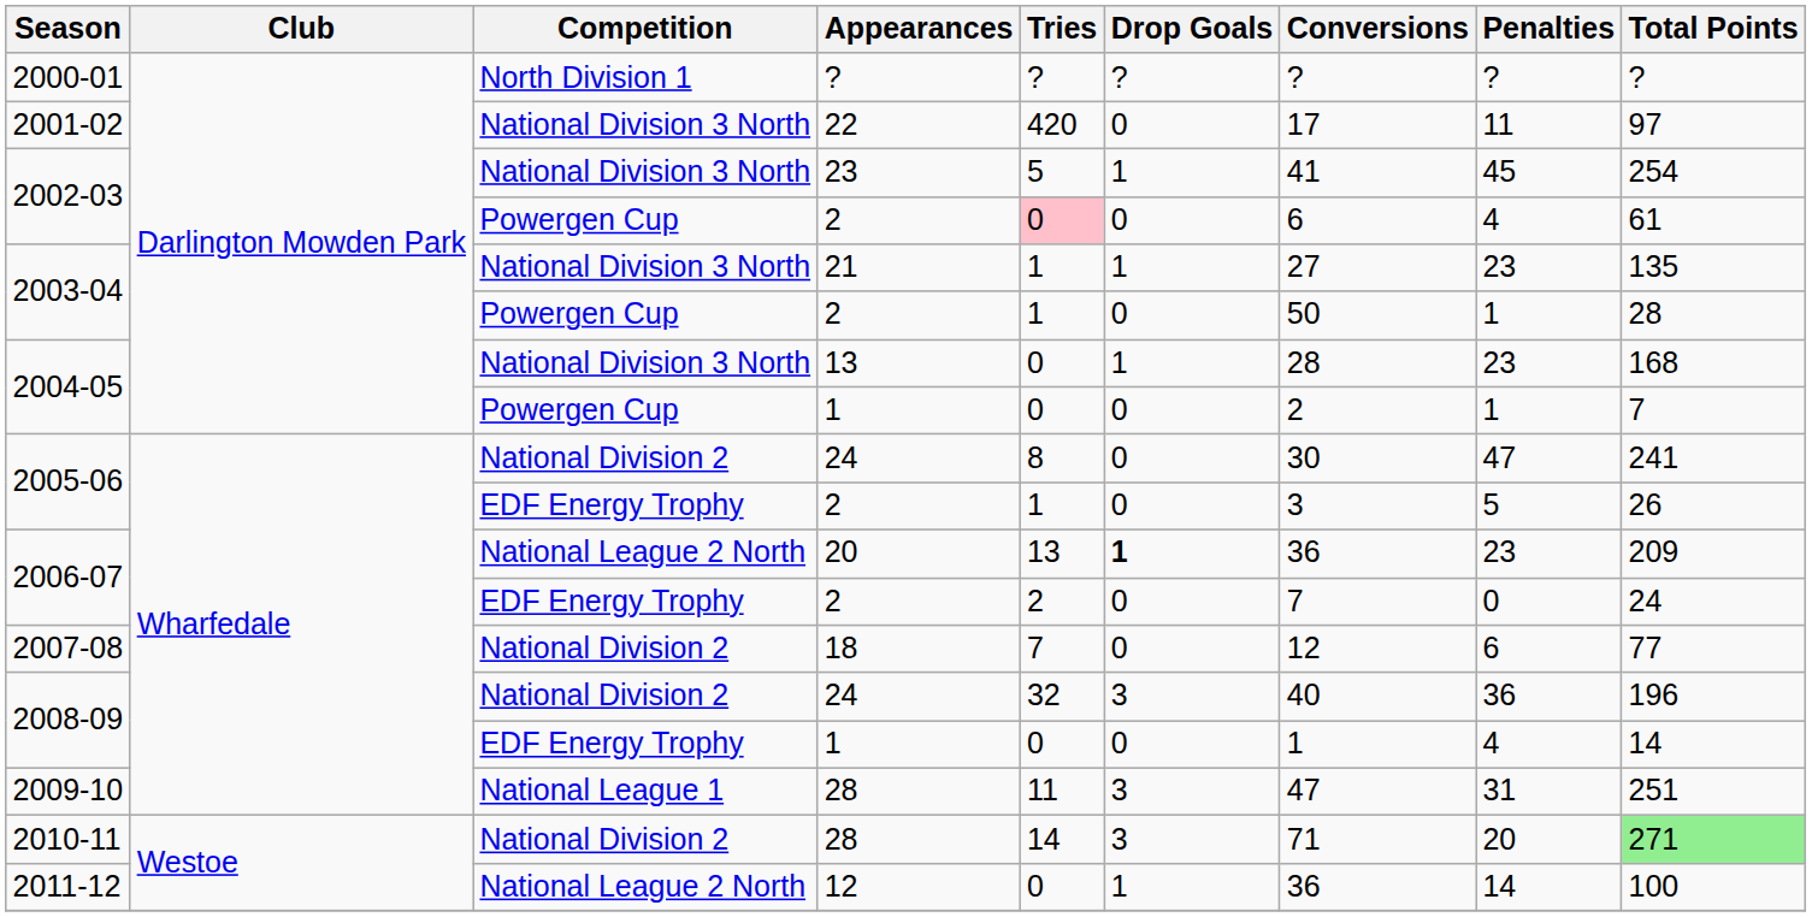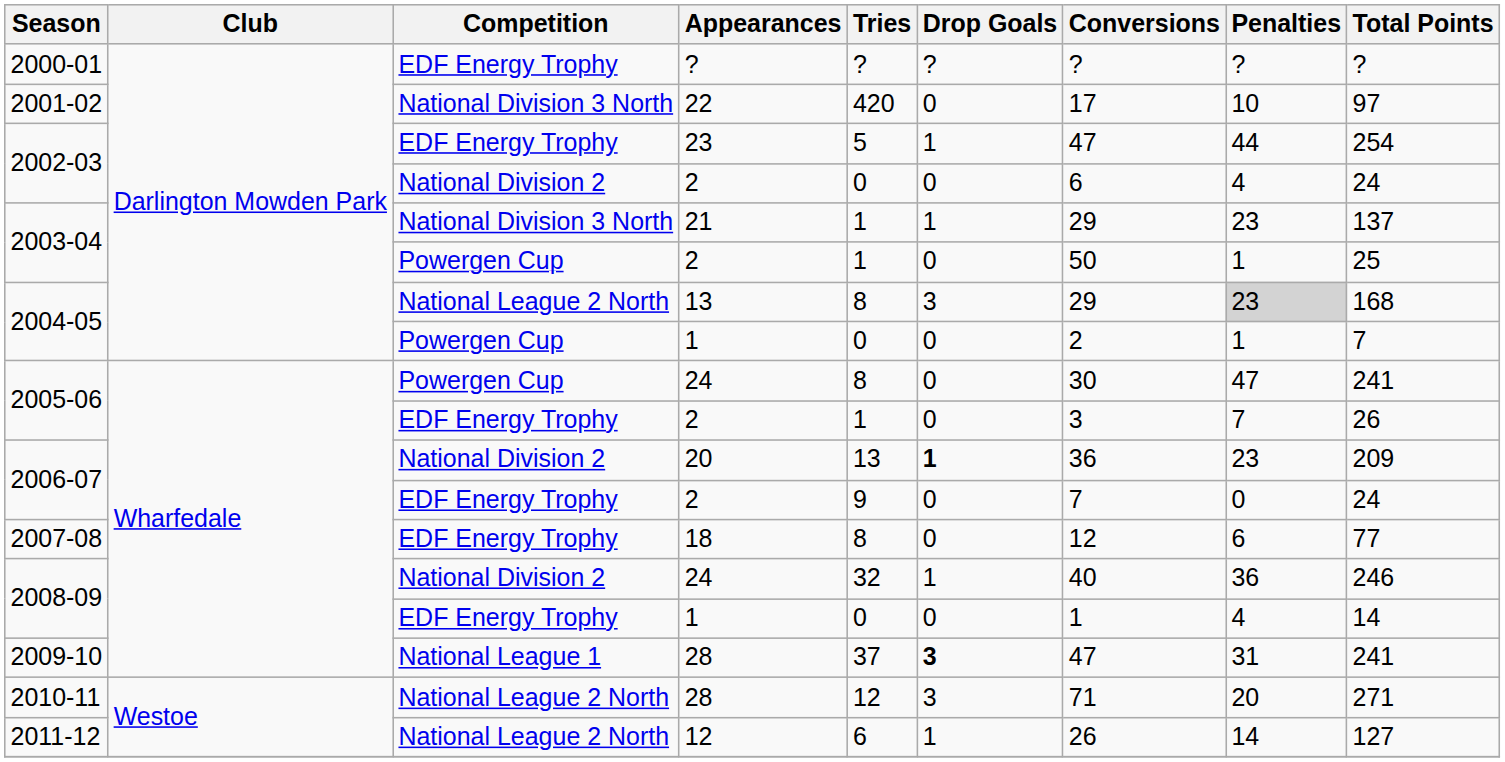 <table class="wikitable sortable">
 <tr>
 <th>Season</th>
 <th>Club</th>
 <th>Competition</th>
 <th>Appearances</th>
 <th>Tries</th>
 <th>Drop Goals</th>
 <th>Conversions</th>
 <th>Penalties</th>
 <th>Total Points</th>
 </tr>
 <tr>
 <td>2000-01</td>
 <td rowspan=8 align=left><a href='#'>Darlington Mowden Park</a></td>
-<td><a href='#'>North Division 1</a></td>
+<td><a href='#'>EDF Energy Trophy</a></td>
 <td>?</td>
 <td>?</td>
 <td>?</td>
 <td>?</td>
 <td>?</td>
 <td>?</td>
 </tr>
 <tr>
 <td>2001-02</td>
 <td><a href='#'>National Division 3 North</a></td>
 <td>22</td>
 <td>420</td>
 <td>0</td>
 <td>17</td>
-<td>11</td>
+<td>10</td>
 <td>97</td>
 </tr>
 <tr>
 <td rowspan=2 align=left>2002-03</td>
-<td><a href='#'>National Division 3 North</a></td>
+<td><a href='#'>EDF Energy Trophy</a></td>
 <td>23</td>
 <td>5</td>
 <td>1</td>
-<td>41</td>
-<td>45</td>
+<td>47</td>
+<td>44</td>
 <td>254</td>
 </tr>
 <tr>
-<td><a href='#'>Powergen Cup</a></td>
+<td><a href='#'>National Division 2</a></td>
 <td>2</td>
-<td style="background: pink;">0</td>
+<td>0</td>
 <td>0</td>
 <td>6</td>
 <td>4</td>
-<td>61</td>
+<td>24</td>
 </tr>
 <tr>
 <td rowspan=2 align=left>2003-04</td>
 <td><a href='#'>National Division 3 North</a></td>
 <td>21</td>
 <td>1</td>
 <td>1</td>
-<td>27</td>
+<td>29</td>
 <td>23</td>
-<td>135</td>
+<td>137</td>
 </tr>
 <tr>
 <td><a href='#'>Powergen Cup</a></td>
 <td>2</td>
 <td>1</td>
 <td>0</td>
 <td>50</td>
 <td>1</td>
-<td>28</td>
+<td>25</td>
 </tr>
 <tr>
 <td rowspan=2 align=left>2004-05</td>
-<td><a href='#'>National Division 3 North</a></td>
+<td><a href='#'>National League 2 North</a></td>
 <td>13</td>
-<td>0</td>
-<td>1</td>
-<td>28</td>
-<td>23</td>
+<td>8</td>
+<td>3</td>
+<td>29</td>
+<td style="background: lightgrey;">23</td>
 <td>168</td>
 </tr>
 <tr>
 <td><a href='#'>Powergen Cup</a></td>
 <td>1</td>
 <td>0</td>
 <td>0</td>
 <td>2</td>
 <td>1</td>
 <td>7</td>
 </tr>
 <tr>
 <td rowspan=2 align=left>2005-06</td>
 <td rowspan=8 align=left><a href='#'>Wharfedale</a></td>
-<td><a href='#'>National Division 2</a></td>
+<td><a href='#'>Powergen Cup</a></td>
 <td>24</td>
 <td>8</td>
 <td>0</td>
 <td>30</td>
 <td>47</td>
 <td>241</td>
 </tr>
 <tr>
 <td><a href='#'>EDF Energy Trophy</a></td>
 <td>2</td>
 <td>1</td>
 <td>0</td>
 <td>3</td>
-<td>5</td>
+<td>7</td>
 <td>26</td>
 </tr>
 <tr>
 <td rowspan=2 align=left>2006-07</td>
-<td><a href='#'>National League 2 North</a></td>
+<td><a href='#'>National Division 2</a></td>
 <td>20</td>
 <td>13</td>
 <td><strong>1</strong></td>
 <td>36</td>
 <td>23</td>
 <td>209</td>
 </tr>
 <tr>
 <td><a href='#'>EDF Energy Trophy</a></td>
 <td>2</td>
-<td>2</td>
+<td>9</td>
 <td>0</td>
 <td>7</td>
 <td>0</td>
 <td>24</td>
 </tr>
 <tr>
 <td>2007-08</td>
-<td><a href='#'>National Division 2</a></td>
+<td><a href='#'>EDF Energy Trophy</a></td>
 <td>18</td>
-<td>7</td>
+<td>8</td>
 <td>0</td>
 <td>12</td>
 <td>6</td>
 <td>77</td>
 </tr>
 <tr>
 <td rowspan=2 align=left>2008-09</td>
 <td><a href='#'>National Division 2</a></td>
 <td>24</td>
 <td>32</td>
-<td>3</td>
+<td>1</td>
 <td>40</td>
 <td>36</td>
-<td>196</td>
+<td>246</td>
 </tr>
 <tr>
 <td><a href='#'>EDF Energy Trophy</a></td>
 <td>1</td>
 <td>0</td>
 <td>0</td>
 <td>1</td>
 <td>4</td>
 <td>14</td>
 </tr>
 <tr>
 <td>2009-10</td>
 <td><a href='#'>National League 1</a></td>
 <td>28</td>
-<td>11</td>
-<td>3</td>
+<td>37</td>
+<td><strong>3</strong></td>
 <td>47</td>
 <td>31</td>
-<td>251</td>
+<td>241</td>
 </tr>
 <tr>
 <td>2010-11</td>
 <td rowspan=2 align=left><a href='#'>Westoe</a></td>
-<td><a href='#'>National Division 2</a></td>
+<td><a href='#'>National League 2 North</a></td>
 <td>28</td>
-<td>14</td>
+<td>12</td>
 <td>3</td>
 <td>71</td>
 <td>20</td>
-<td style="background: lightgreen;">271</td>
+<td>271</td>
 </tr>
 <tr>
 <td>2011-12</td>
 <td><a href='#'>National League 2 North</a></td>
 <td>12</td>
-<td>0</td>
+<td>6</td>
 <td>1</td>
-<td>36</td>
+<td>26</td>
 <td>14</td>
-<td>100</td>
+<td>127</td>
 </tr>
 <tr>
 </tr>
 </table>
